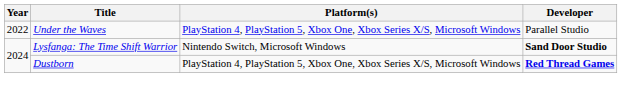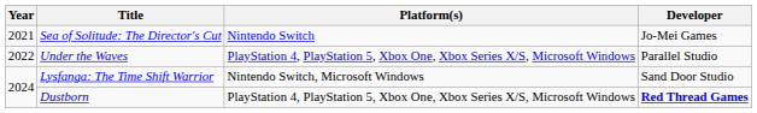 <table class="wikitable unsortable">
 <tr>
 <th>Year</th>
 <th>Title</th>
 <th>Platform(s)</th>
 <th>Developer</th>
+</tr>
+<tr>
+<td>2021</td>
+<td><em><a href='#'>Sea of Solitude: The Director's Cut</a></em></td>
+<td><a href='#'>Nintendo Switch</a></td>
+<td>Jo-Mei Games</td>
 </tr>
 <tr>
 <td>2022</td>
 <td><em><a href='#'>Under the Waves</a></em></td>
 <td><a href='#'>PlayStation 4</a>, <a href='#'>PlayStation 5</a>, <a href='#'>Xbox One</a>, <a href='#'>Xbox Series X/S</a>, <a href='#'>Microsoft Windows</a></td>
 <td>Parallel Studio</td>
 </tr>
 <tr>
 <td rowspan="2">2024</td>
 <td><em><a href='#'>Lysfanga: The Time Shift Warrior</a></em></td>
 <td>Nintendo Switch, Microsoft Windows</td>
-<td><strong>Sand Door Studio</strong></td>
+<td>Sand Door Studio</td>
 </tr>
 <tr>
 <td><em><a href='#'>Dustborn</a></em></td>
 <td>PlayStation 4, PlayStation 5, Xbox One, Xbox Series X/S, Microsoft Windows</td>
 <td><strong><a href='#'>Red Thread Games</a></strong></td>
 </tr>
 </table>
